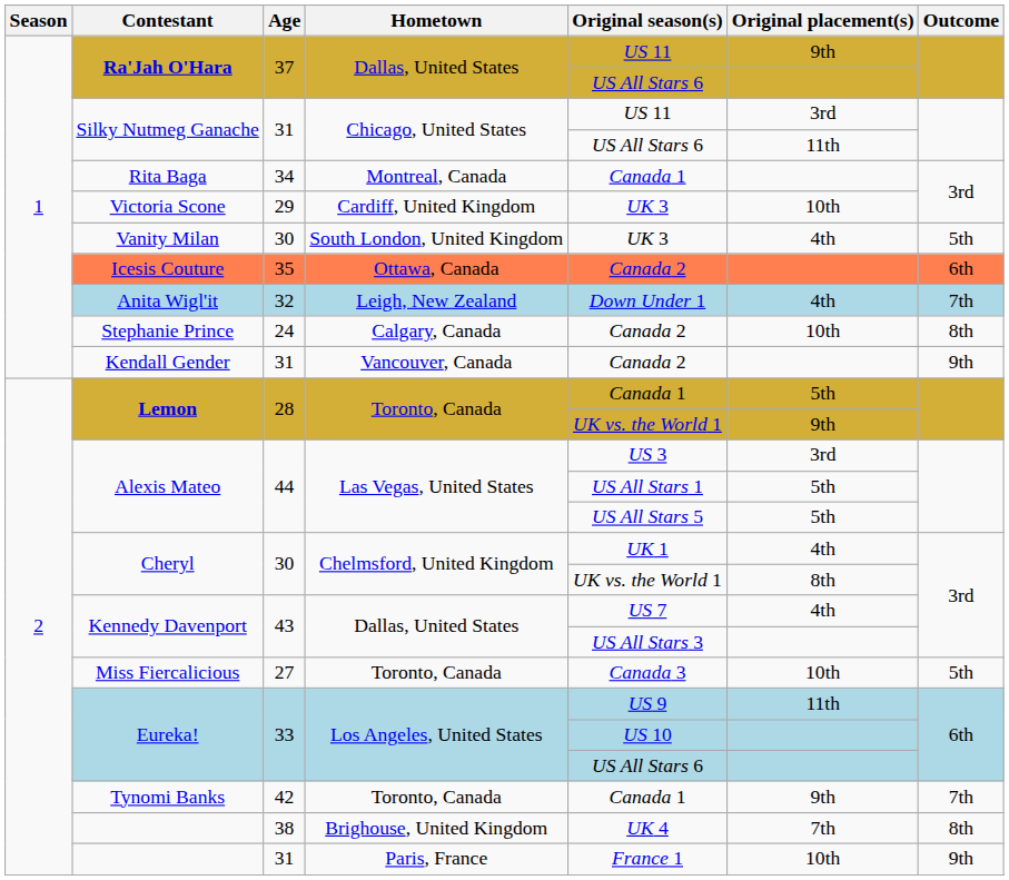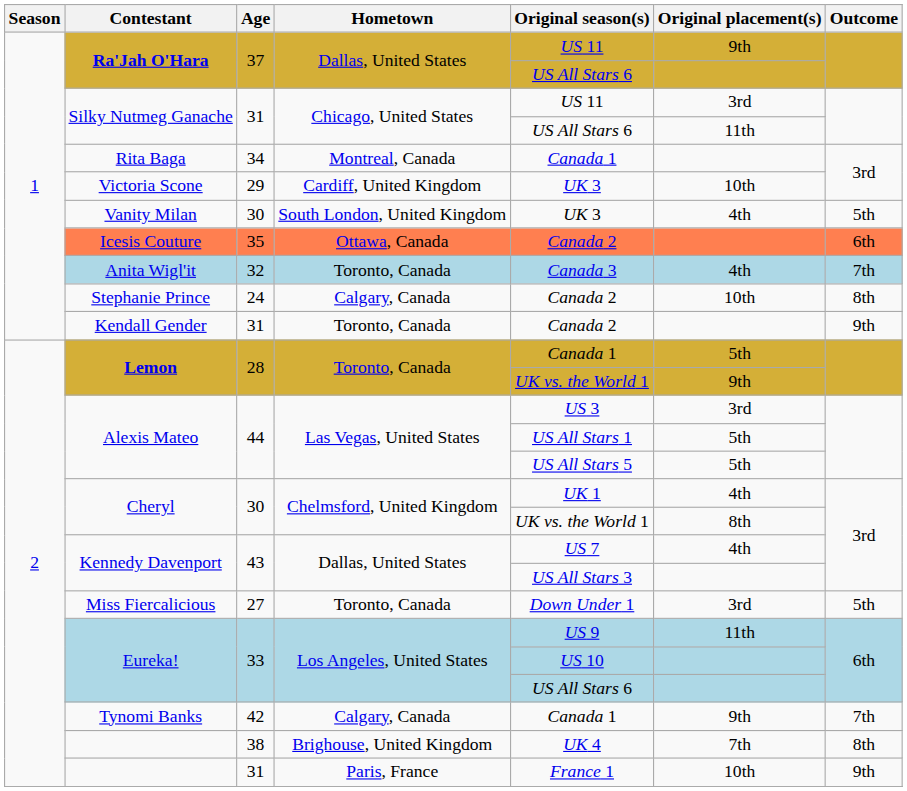 <table class="wikitable sortable" style="text-align:center">
 <tr>
 <th>Season</th>
 <th scope="col">Contestant</th>
 <th scope="col">Age</th>
 <th scope="col">Hometown</th>
 <th scope="col">Original season(s)</th>
 <th scope="col">Original placement(s)</th>
 <th scope="col">Outcome</th>
 </tr>
 <tr>
 <td rowspan="11"><a href='#'>1</a></td>
 <td bgcolor="#D4AF37" rowspan="2"><strong><a href='#'>Ra'Jah O'Hara</a></strong></td>
 <td bgcolor="#D4AF37" rowspan="2">37</td>
 <td bgcolor="#D4AF37" rowspan="2"><a href='#'>Dallas</a>, United States</td>
 <td bgcolor="#D4AF37"><a href='#'><em>US</em> 11</a></td>
 <td bgcolor="#D4AF37">9th</td>
 <td bgcolor="#D4AF37" rowspan="2"></td>
 </tr>
 <tr>
 <td bgcolor="#D4AF37"><a href='#'><em>US All Stars</em> 6</a></td>
 <td bgcolor="#D4AF37"></td>
 </tr>
 <tr>
 <td rowspan="2" nowrap><a href='#'>Silky Nutmeg Ganache</a></td>
 <td rowspan="2">31</td>
 <td rowspan="2"><a href='#'>Chicago</a>, United States</td>
 <td><em>US</em> 11</td>
 <td>3rd</td>
 <td rowspan="2"></td>
 </tr>
 <tr>
 <td><em>US All Stars</em> 6</td>
 <td>11th</td>
 </tr>
 <tr>
 <td><a href='#'>Rita Baga</a></td>
 <td>34</td>
 <td><a href='#'>Montreal</a>, Canada</td>
 <td><a href='#'><em>Canada</em> 1</a></td>
 <td></td>
 <td rowspan="2">3rd</td>
 </tr>
 <tr>
 <td><a href='#'>Victoria Scone</a></td>
 <td>29</td>
 <td><a href='#'>Cardiff</a>, United Kingdom</td>
 <td><a href='#'><em>UK</em> 3</a></td>
 <td>10th</td>
 </tr>
 <tr>
 <td><a href='#'>Vanity Milan</a></td>
 <td>30</td>
 <td nowrap><a href='#'>South London</a>, United Kingdom</td>
 <td><em>UK</em> 3</td>
 <td>4th</td>
 <td>5th</td>
 </tr>
 <tr bgcolor="coral">
 <td><a href='#'>Icesis Couture</a></td>
 <td>35</td>
 <td><a href='#'>Ottawa</a>, Canada</td>
 <td><a href='#'><em>Canada</em> 2</a></td>
 <td></td>
 <td>6th</td>
 </tr>
 <tr bgcolor="lightblue">
 <td><a href='#'>Anita Wigl'it</a></td>
 <td>32</td>
-<td><a href='#'>Leigh, New Zealand</a></td>
-<td nowrap><a href='#'><em>Down Under</em> 1</a></td>
+<td>Toronto, Canada</td>
+<td><a href='#'><em>Canada</em> 3</a></td>
 <td>4th</td>
 <td>7th</td>
 </tr>
 <tr>
 <td><a href='#'>Stephanie Prince</a></td>
 <td>24</td>
 <td><a href='#'>Calgary</a>, Canada</td>
 <td><em>Canada</em> 2</td>
 <td>10th</td>
 <td>8th</td>
 </tr>
 <tr>
 <td><a href='#'>Kendall Gender</a></td>
 <td>31</td>
-<td><a href='#'>Vancouver</a>, Canada</td>
+<td>Toronto, Canada</td>
 <td><em>Canada</em> 2</td>
 <td nowrap></td>
 <td>9th</td>
 </tr>
 <tr>
 <td rowspan="16"><a href='#'>2</a></td>
 <td bgcolor="#D4AF37" rowspan="2"><strong><a href='#'>Lemon</a></strong></td>
 <td bgcolor="#D4AF37" rowspan="2">28</td>
 <td bgcolor="#D4AF37" rowspan="2"><a href='#'>Toronto</a>, Canada</td>
 <td bgcolor="#D4AF37"><em>Canada</em> 1</td>
 <td bgcolor="#D4AF37">5th</td>
 <td bgcolor="#D4AF37" rowspan="2"></td>
 </tr>
 <tr>
 <td bgcolor="#D4AF37"><a href='#'><em>UK vs. the World</em> 1</a></td>
 <td bgcolor="#D4AF37">9th</td>
 </tr>
 <tr>
 <td rowspan="3"><a href='#'>Alexis Mateo</a></td>
 <td rowspan="3">44</td>
 <td rowspan="3"><a href='#'>Las Vegas</a>, United States</td>
 <td><a href='#'><em>US</em> 3</a></td>
 <td>3rd</td>
 <td rowspan="3"></td>
 </tr>
 <tr>
 <td><a href='#'><em>US All Stars</em> 1</a></td>
 <td>5th</td>
 </tr>
 <tr>
 <td><a href='#'><em>US All Stars</em> 5</a></td>
 <td>5th</td>
 </tr>
 <tr>
 <td rowspan="2"><a href='#'>Cheryl</a></td>
 <td rowspan="2">30</td>
 <td rowspan="2" nowrap><a href='#'>Chelmsford</a>, United Kingdom</td>
 <td><a href='#'><em>UK</em> 1</a></td>
 <td>4th</td>
 <td rowspan="4">3rd</td>
 </tr>
 <tr>
 <td nowrap><em>UK vs. the World</em> 1</td>
 <td>8th</td>
 </tr>
 <tr>
 <td rowspan="2" nowrap><a href='#'>Kennedy Davenport</a></td>
 <td rowspan="2">43</td>
 <td rowspan="2">Dallas, United States</td>
 <td><a href='#'><em>US</em> 7</a></td>
 <td>4th</td>
 </tr>
 <tr>
 <td><a href='#'><em>US All Stars</em> 3</a></td>
 <td></td>
 </tr>
 <tr>
 <td><a href='#'>Miss Fiercalicious</a></td>
 <td>27</td>
 <td>Toronto, Canada</td>
-<td><a href='#'><em>Canada</em> 3</a></td>
-<td>10th</td>
+<td nowrap><a href='#'><em>Down Under</em> 1</a></td>
+<td>3rd</td>
 <td>5th</td>
 </tr>
 <tr bgcolor="lightblue">
 <td rowspan="3"><a href='#'>Eureka!</a></td>
 <td rowspan="3">33</td>
 <td rowspan="3"><a href='#'>Los Angeles</a>, United States</td>
 <td><a href='#'><em>US</em> 9</a></td>
 <td>11th</td>
 <td rowspan="3">6th</td>
 </tr>
 <tr bgcolor="lightblue">
 <td><a href='#'><em>US</em> 10</a></td>
 <td></td>
 </tr>
 <tr bgcolor="lightblue">
 <td><em>US All Stars</em> 6</td>
 <td></td>
 </tr>
 <tr>
 <td><a href='#'>Tynomi Banks</a></td>
 <td>42</td>
-<td>Toronto, Canada</td>
+<td><a href='#'>Calgary</a>, Canada</td>
 <td><em>Canada</em> 1</td>
 <td>9th</td>
 <td>7th</td>
 </tr>
 <tr>
 <td></td>
 <td>38</td>
 <td><a href='#'>Brighouse</a>, United Kingdom</td>
 <td><a href='#'><em>UK</em> 4</a></td>
 <td>7th</td>
 <td>8th</td>
 </tr>
 <tr>
 <td></td>
 <td>31</td>
 <td><a href='#'>Paris</a>, France</td>
 <td><a href='#'><em>France</em> 1</a></td>
 <td>10th</td>
 <td>9th</td>
 </tr>
 <tr>
 </tr>
 </table>
